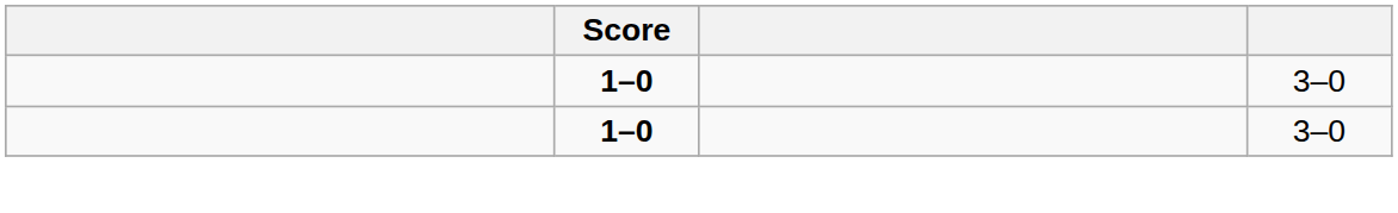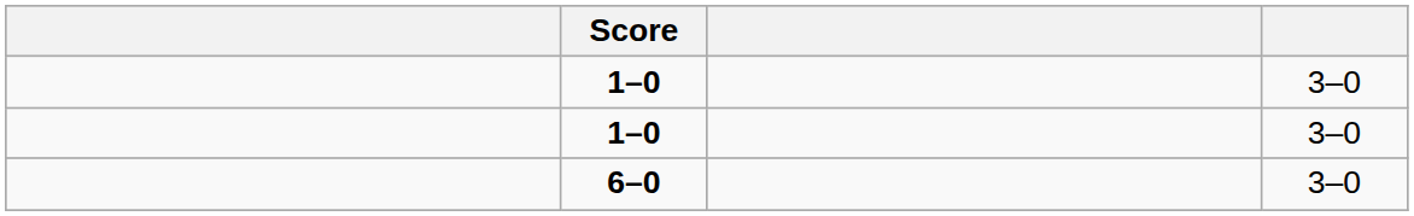 <table class="wikitable" style="text-align: center; ">
 <tr>
 <th align="right" width="270"></th>
 <th width="65">Score</th>
 <th align="left" width="270"></th>
 <th width="65"></th>
 </tr>
 <tr>
 <td align="left"><strong></strong></td>
 <td><strong>1–0</strong></td>
 <td align="left"></td>
 <td>3–0 <strong></strong></td>
 </tr>
 <tr>
 <td align="left"><strong></strong></td>
 <td><strong>1–0</strong></td>
 <td align="left"></td>
 <td>3–0 <strong></strong></td>
 </tr>
+<tr>
+<td align="left"><strong></strong></td>
+<td><strong>6–0</strong></td>
+<td align="left"></td>
+<td>3–0 <strong></strong></td>
+</tr>
 </table>
